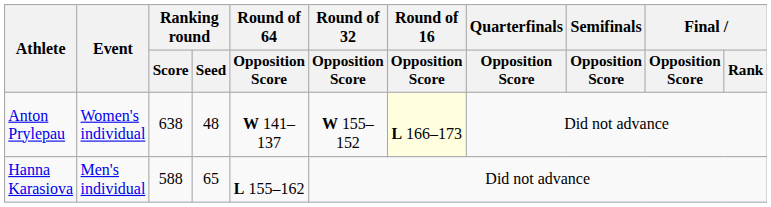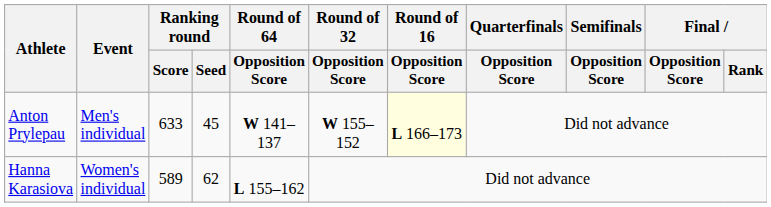 <table class="wikitable" style="font-size:90%">
 <tr>
 <th rowspan="2">Athlete</th>
 <th rowspan="2">Event</th>
 <th colspan="2">Ranking round</th>
 <th>Round of 64</th>
 <th>Round of 32</th>
 <th>Round of 16</th>
 <th>Quarterfinals</th>
 <th>Semifinals</th>
 <th colspan="2">Final / </th>
 </tr>
 <tr style="font-size:95%">
 <th>Score</th>
 <th>Seed</th>
 <th>Opposition<br>Score</th>
 <th>Opposition<br>Score</th>
 <th>Opposition<br>Score</th>
 <th>Opposition<br>Score</th>
 <th>Opposition<br>Score</th>
 <th>Opposition<br>Score</th>
 <th>Rank</th>
 </tr>
 <tr align=center>
 <td align=left><a href='#'>Anton Prylepau</a></td>
-<td align=left><a href='#'>Women's individual</a></td>
-<td>638</td>
-<td>48</td>
+<td align=left><a href='#'>Men's individual</a></td>
+<td>633</td>
+<td>45</td>
 <td><br><strong>W</strong> 141–137</td>
 <td><br><strong>W</strong> 155–152</td>
 <td style="background: lightyellow;"><br><strong>L</strong> 166–173</td>
 <td colspan=4>Did not advance</td>
 </tr>
 <tr align=center>
 <td align=left><a href='#'>Hanna Karasiova</a></td>
-<td align=left><a href='#'>Men's individual</a></td>
-<td>588</td>
-<td>65</td>
+<td align=left><a href='#'>Women's individual</a></td>
+<td>589</td>
+<td>62</td>
 <td><br><strong>L</strong> 155–162</td>
 <td colspan=6>Did not advance</td>
 </tr>
 </table>
